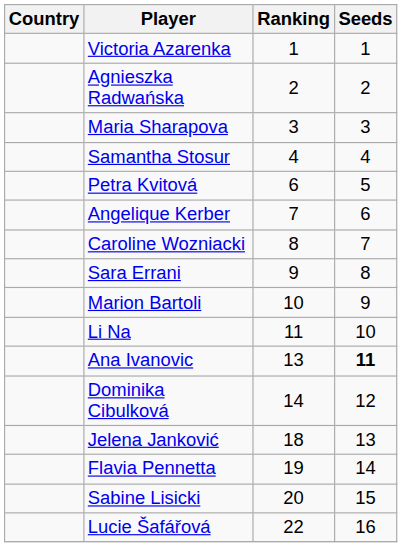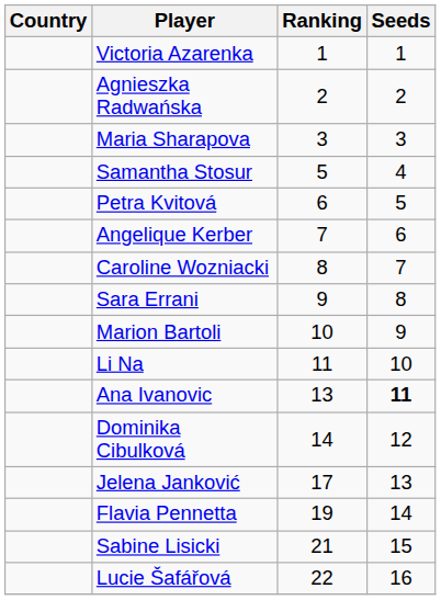 <table class="sortable wikitable">
 <tr>
 <th width="30">Country</th>
 <th width="140">Player</th>
 <th>Ranking</th>
 <th>Seeds</th>
 </tr>
 <tr>
 <td></td>
 <td><a href='#'>Victoria Azarenka</a></td>
 <td align="center">1</td>
 <td align="center">1</td>
 </tr>
 <tr>
 <td></td>
 <td><a href='#'>Agnieszka Radwańska</a></td>
 <td align="center">2</td>
 <td align="center">2</td>
 </tr>
 <tr>
 <td></td>
 <td><a href='#'>Maria Sharapova</a></td>
 <td align="center">3</td>
 <td align="center">3</td>
 </tr>
 <tr>
 <td></td>
 <td><a href='#'>Samantha Stosur</a></td>
-<td align="center">4</td>
+<td align="center">5</td>
 <td align="center">4</td>
 </tr>
 <tr>
 <td></td>
 <td><a href='#'>Petra Kvitová</a></td>
 <td align="center">6</td>
 <td align="center">5</td>
 </tr>
 <tr>
 <td></td>
 <td><a href='#'>Angelique Kerber</a></td>
 <td align="center">7</td>
 <td align="center">6</td>
 </tr>
 <tr>
 <td></td>
 <td><a href='#'>Caroline Wozniacki</a></td>
 <td align="center">8</td>
 <td align="center">7</td>
 </tr>
 <tr>
 <td></td>
 <td><a href='#'>Sara Errani</a></td>
 <td align="center">9</td>
 <td align="center">8</td>
 </tr>
 <tr>
 <td></td>
 <td><a href='#'>Marion Bartoli</a></td>
 <td align="center">10</td>
 <td align="center">9</td>
 </tr>
 <tr>
 <td></td>
 <td><a href='#'>Li Na</a></td>
 <td align="center">11</td>
 <td align="center">10</td>
 </tr>
 <tr>
 <td></td>
 <td><a href='#'>Ana Ivanovic</a></td>
 <td align="center">13</td>
 <td align="center"><strong>11</strong></td>
 </tr>
 <tr>
 <td></td>
 <td><a href='#'>Dominika Cibulková</a></td>
 <td align="center">14</td>
 <td align="center">12</td>
 </tr>
 <tr>
 <td></td>
 <td><a href='#'>Jelena Janković</a></td>
-<td align="center">18</td>
+<td align="center">17</td>
 <td align="center">13</td>
 </tr>
 <tr>
 <td></td>
 <td><a href='#'>Flavia Pennetta</a></td>
 <td align="center">19</td>
 <td align="center">14</td>
 </tr>
 <tr>
 <td></td>
 <td><a href='#'>Sabine Lisicki</a></td>
-<td align="center">20</td>
+<td align="center">21</td>
 <td align="center">15</td>
 </tr>
 <tr>
 <td></td>
 <td><a href='#'>Lucie Šafářová</a></td>
 <td align="center">22</td>
 <td align="center">16</td>
 </tr>
 <tr>
 </tr>
 </table>
